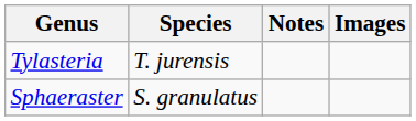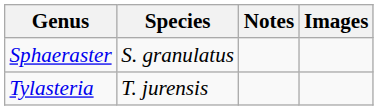 <table class="wikitable">
 <tr>
 <th>Genus</th>
 <th>Species</th>
 <th>Notes</th>
 <th>Images</th>
 </tr>
 <tr>
+<td><em><a href='#'>Sphaeraster</a></em></td>
+<td><em>S. granulatus</em></td>
+<td></td>
+<td></td>
+</tr>
+<tr>
 <td><em><a href='#'>Tylasteria</a></em></td>
 <td><em>T. jurensis</em></td>
 <td></td>
 <td></td>
 </tr>
-<tr>
-<td><em><a href='#'>Sphaeraster</a></em></td>
-<td><em>S. granulatus</em></td>
-<td></td>
-<td></td>
-</tr>
 </table>
